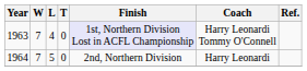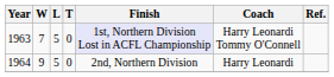 <table class="wikitable" style="text-align:center">
 <tr>
 <th>Year</th>
 <th>W</th>
 <th>L</th>
 <th>T</th>
 <th>Finish</th>
 <th>Coach</th>
 <th>Ref.</th>
 </tr>
 <tr>
 <td>1963</td>
 <td>7</td>
-<td>4</td>
+<td>5</td>
 <td>0</td>
 <td style="background: lavender;">1st, Northern Division<br>Lost in ACFL Championship</td>
 <td>Harry Leonardi<br>Tommy O'Connell</td>
 <td></td>
 </tr>
 <tr>
 <td>1964</td>
-<td>7</td>
+<td>9</td>
 <td>5</td>
 <td>0</td>
 <td>2nd, Northern Division</td>
 <td>Harry Leonardi</td>
 <td></td>
 </tr>
 <tr>
 </tr>
 </table>
